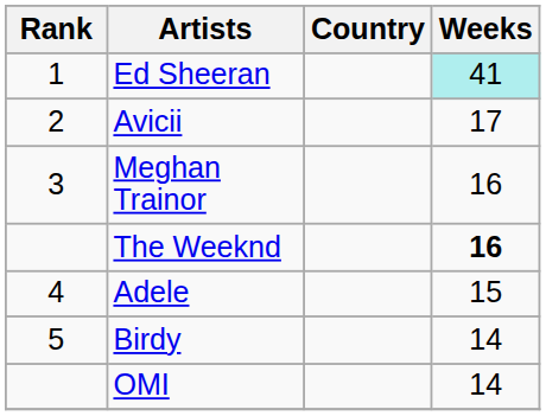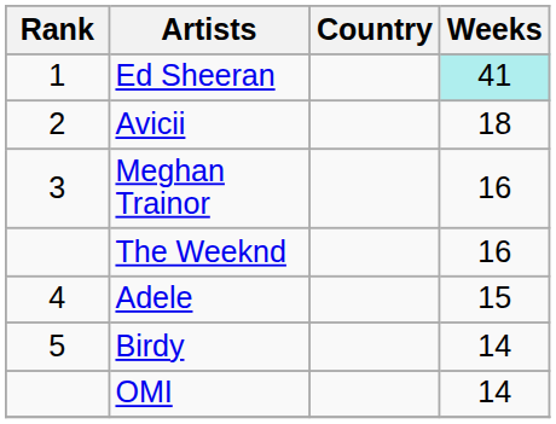 <table class="wikitable sortable" style="font-size: 86%;">
 <tr>
 <th style="width:40px;">Rank</th>
 <th style="width:85px;">Artists</th>
 <th style="width:50px;">Country</th>
 <th style="width:40px;">Weeks</th>
 </tr>
 <tr>
 <td align=center>1</td>
 <td><a href='#'>Ed Sheeran</a></td>
 <td align=center></td>
 <td align=center style="background: paleturquoise;">41</td>
 </tr>
 <tr>
 <td align=center>2</td>
 <td><a href='#'>Avicii</a></td>
 <td align=center></td>
-<td align=center>17</td>
+<td align=center>18</td>
 </tr>
 <tr>
 <td align=center>3</td>
 <td><a href='#'>Meghan Trainor</a></td>
 <td align=center></td>
 <td align=center>16</td>
 </tr>
 <tr>
 <td align=center></td>
 <td><a href='#'>The Weeknd</a></td>
 <td align=center></td>
-<td align=center><strong>16</strong></td>
+<td align=center>16</td>
 </tr>
 <tr>
 <td align=center>4</td>
 <td><a href='#'>Adele</a></td>
 <td align=center></td>
 <td align=center>15</td>
 </tr>
 <tr>
 <td align=center>5</td>
 <td><a href='#'>Birdy</a></td>
 <td align=center></td>
 <td align=center>14</td>
 </tr>
 <tr>
 <td align=center></td>
 <td><a href='#'>OMI</a></td>
 <td align=center></td>
 <td align=center>14</td>
 </tr>
 <tr>
 </tr>
 </table>
